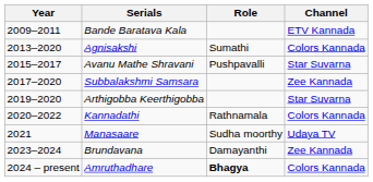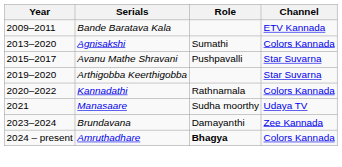 <table class="wikitable sortable">
 <tr>
 <th>Year</th>
 <th>Serials</th>
 <th>Role</th>
 <th>Channel</th>
 </tr>
 <tr>
 <td>2009–2011</td>
 <td><em>Bande Baratava Kala</em></td>
 <td></td>
 <td><a href='#'>ETV Kannada</a></td>
 </tr>
 <tr>
 <td>2013–2020</td>
 <td><em><a href='#'>Agnisakshi</a></em></td>
 <td>Sumathi</td>
 <td><a href='#'>Colors Kannada</a></td>
 </tr>
 <tr>
 <td>2015–2017</td>
 <td><em>Avanu Mathe Shravani</em></td>
 <td>Pushpavalli</td>
 <td><a href='#'>Star Suvarna</a></td>
-</tr>
-<tr>
-<td>2017–2020</td>
-<td><em><a href='#'>Subbalakshmi Samsara</a></em></td>
-<td></td>
-<td><a href='#'>Zee Kannada</a></td>
 </tr>
 <tr>
 <td>2019–2020</td>
 <td><em>Arthigobba Keerthigobba</em></td>
 <td></td>
 <td><a href='#'>Star Suvarna</a></td>
 </tr>
 <tr>
 <td>2020–2022</td>
 <td><em><a href='#'>Kannadathi</a></em></td>
 <td>Rathnamala</td>
 <td><a href='#'>Colors Kannada</a></td>
 </tr>
 <tr>
 <td>2021</td>
 <td><em><a href='#'>Manasaare</a></em></td>
 <td>Sudha moorthy</td>
 <td><a href='#'>Udaya TV</a></td>
 </tr>
 <tr>
 <td>2023–2024</td>
 <td><em>Brundavana</em></td>
 <td>Damayanthi</td>
 <td><a href='#'>Zee Kannada</a></td>
 </tr>
 <tr>
 <td>2024 – present</td>
 <td><em><a href='#'>Amruthadhare</a></em></td>
 <td><strong>Bhagya</strong></td>
 <td><a href='#'>Colors Kannada</a></td>
 </tr>
 </table>
